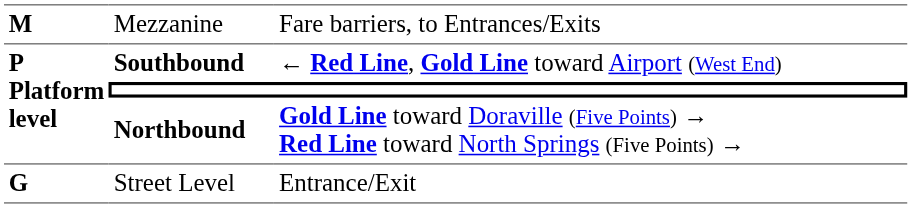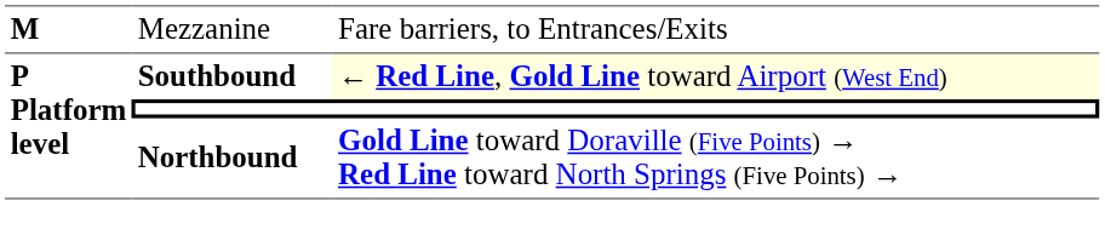 <table table border=0 cellspacing=0 cellpadding=3>
 <tr>
 <td style="border-top:solid 1px gray;" width=50 valign=top><strong>M</strong></td>
 <td style="border-top:solid 1px gray;" width=100 valign=top>Mezzanine</td>
 <td style="border-top:solid 1px gray;" width=400 valign=top>Fare barriers, to Entrances/Exits</td>
 </tr>
 <tr>
 <td style="border-top:solid 1px gray;border-bottom:solid 1px gray;" width=50 rowspan=3 valign=top><strong>P<br>Platform level</strong></td>
 <td style="border-top:solid 1px gray;" width=100><strong>Southbound</strong></td>
-<td style="border-top:solid 1px gray;" width=400>← <a href='#'><span><strong>Red Line</strong></span></a>, <a href='#'><span><strong>Gold Line</strong></span></a> toward <a href='#'>Airport</a> <small>(<a href='#'>West End</a>)</small></td>
+<td style="background: lightyellow; border-top:solid 1px gray;" width=400>← <a href='#'><span><strong>Red Line</strong></span></a>, <a href='#'><span><strong>Gold Line</strong></span></a> toward <a href='#'>Airport</a> <small>(<a href='#'>West End</a>)</small></td>
 </tr>
 <tr>
 <td style="border-top:solid 2px black;border-right:solid 2px black;border-left:solid 2px black;border-bottom:solid 2px black;text-align:center;" colspan=2></td>
 </tr>
 <tr>
 <td style="border-bottom:solid 1px gray;"><strong>Northbound</strong></td>
 <td style="border-bottom:solid 1px gray;"> <a href='#'><span><strong>Gold Line</strong></span></a> toward <a href='#'>Doraville</a> <small>(<a href='#'>Five Points</a>)</small> →<br> <a href='#'><span><strong>Red Line</strong></span></a> toward <a href='#'>North Springs</a> <small>(Five Points)</small> →</td>
 </tr>
-<tr>
-<td style="border-bottom:solid 1px gray;" width=50 valign=top><strong>G</strong></td>
-<td style="border-bottom:solid 1px gray;" width=100 valign=top>Street Level</td>
-<td style="border-bottom:solid 1px gray;" width=400 valign=top>Entrance/Exit</td>
-</tr>
 </table>
